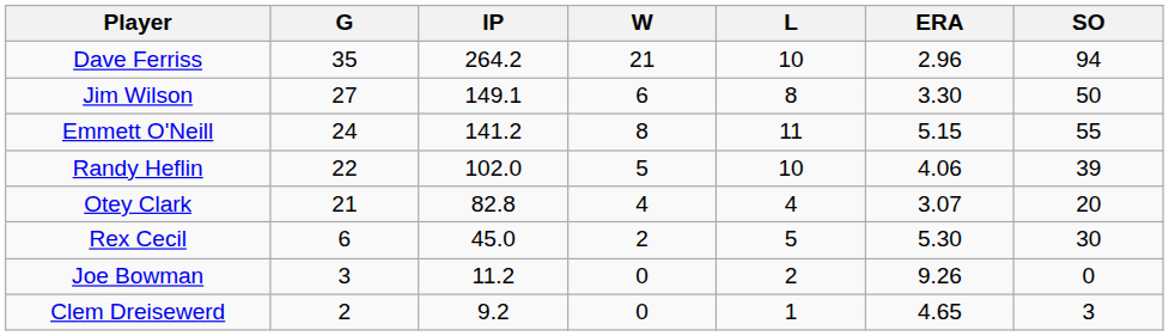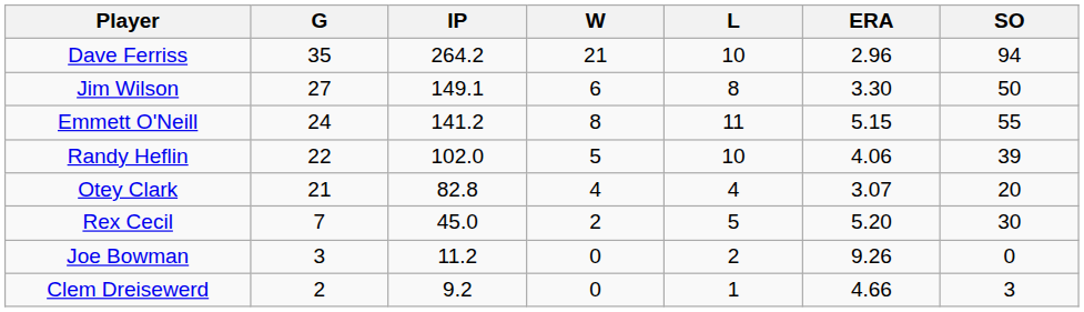 <table class="wikitable sortable">
 <tr>
 <th bgcolor="#DDDDFF" width="16%">Player</th>
 <th bgcolor="#DDDDFF" width="9%">G</th>
 <th bgcolor="#DDDDFF" width="9%">IP</th>
 <th bgcolor="#DDDDFF" width="9%">W</th>
 <th bgcolor="#DDDDFF" width="9%">L</th>
 <th bgcolor="#DDDDFF" width="9%">ERA</th>
 <th bgcolor="#DDDDFF" width="9%">SO</th>
 </tr>
 <tr align="center">
 <td><a href='#'>Dave Ferriss</a></td>
 <td>35</td>
 <td>264.2</td>
 <td>21</td>
 <td>10</td>
 <td>2.96</td>
 <td>94</td>
 </tr>
 <tr align=center>
 <td><a href='#'>Jim Wilson</a></td>
 <td>27</td>
 <td>149.1</td>
 <td>6</td>
 <td>8</td>
 <td>3.30</td>
 <td>50</td>
 </tr>
 <tr align=center>
 <td><a href='#'>Emmett O'Neill</a></td>
 <td>24</td>
 <td>141.2</td>
 <td>8</td>
 <td>11</td>
 <td>5.15</td>
 <td>55</td>
 </tr>
 <tr align=center>
 <td><a href='#'>Randy Heflin</a></td>
 <td>22</td>
 <td>102.0</td>
 <td>5</td>
 <td>10</td>
 <td>4.06</td>
 <td>39</td>
 </tr>
 <tr align=center>
 <td><a href='#'>Otey Clark</a></td>
 <td>21</td>
 <td>82.8</td>
 <td>4</td>
 <td>4</td>
 <td>3.07</td>
 <td>20</td>
 </tr>
 <tr align=center>
 <td><a href='#'>Rex Cecil</a></td>
-<td>6</td>
+<td>7</td>
 <td>45.0</td>
 <td>2</td>
 <td>5</td>
-<td>5.30</td>
+<td>5.20</td>
 <td>30</td>
 </tr>
 <tr align=center>
 <td><a href='#'>Joe Bowman</a></td>
 <td>3</td>
 <td>11.2</td>
 <td>0</td>
 <td>2</td>
 <td>9.26</td>
 <td>0</td>
 </tr>
 <tr align=center>
 <td><a href='#'>Clem Dreisewerd</a></td>
 <td>2</td>
 <td>9.2</td>
 <td>0</td>
 <td>1</td>
-<td>4.65</td>
+<td>4.66</td>
 <td>3</td>
 </tr>
 </table>
